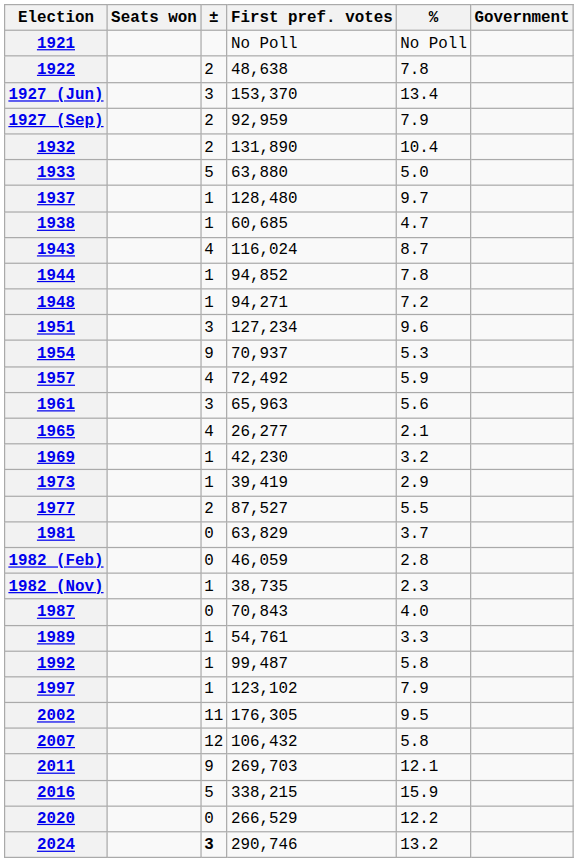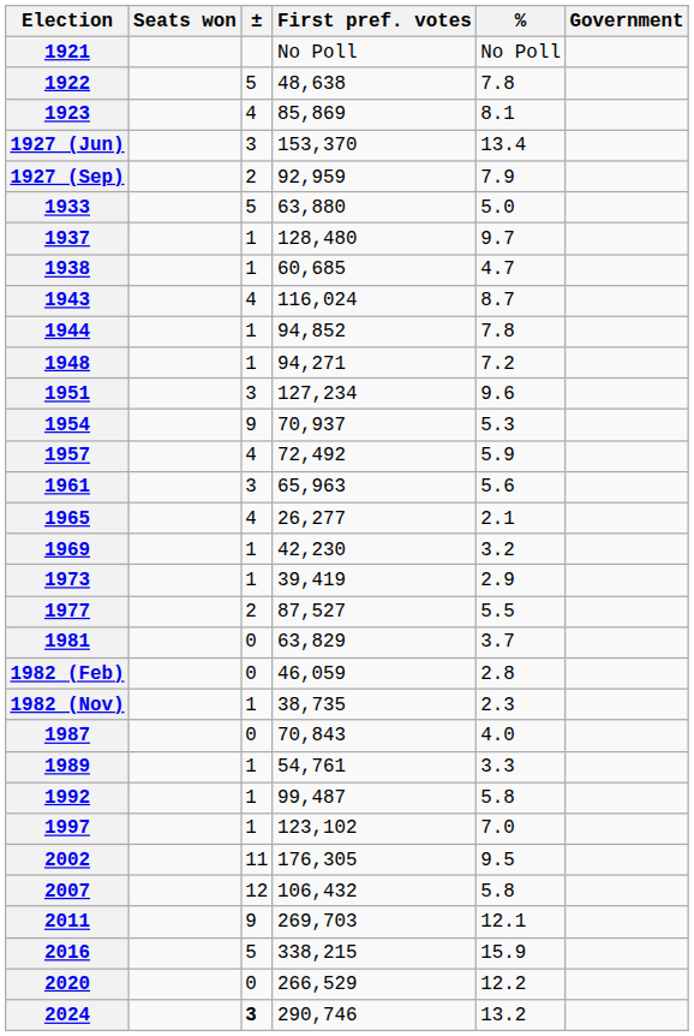 <table class="wikitable sortable">
 <tr>
 <th>Election</th>
 <th>Seats won</th>
 <th>±</th>
 <th>First pref. votes</th>
 <th>%</th>
 <th>Government</th>
 </tr>
 <tr>
 <th><a href='#'>1921</a></th>
 <td></td>
 <td></td>
 <td>No Poll</td>
 <td>No Poll</td>
 <td></td>
 </tr>
 <tr>
 <th><a href='#'>1922</a></th>
 <td></td>
-<td> 2</td>
+<td> 5</td>
 <td>48,638</td>
 <td>7.8</td>
+<td></td>
+</tr>
+<tr>
+<th><a href='#'>1923</a></th>
+<td></td>
+<td> 4</td>
+<td>85,869</td>
+<td>8.1</td>
 <td></td>
 </tr>
 <tr>
 <th><a href='#'>1927 (Jun)</a></th>
 <td></td>
 <td> 3</td>
 <td>153,370</td>
 <td>13.4</td>
 <td></td>
 </tr>
 <tr>
 <th><a href='#'>1927 (Sep)</a></th>
 <td></td>
 <td> 2</td>
 <td>92,959</td>
 <td>7.9</td>
-<td></td>
-</tr>
-<tr>
-<th><a href='#'>1932</a></th>
-<td></td>
-<td> 2</td>
-<td>131,890</td>
-<td>10.4</td>
 <td></td>
 </tr>
 <tr>
 <th><a href='#'>1933</a></th>
 <td></td>
 <td> 5</td>
 <td>63,880</td>
 <td>5.0</td>
 <td></td>
 </tr>
 <tr>
 <th><a href='#'>1937</a></th>
 <td></td>
 <td> 1</td>
 <td>128,480</td>
 <td>9.7</td>
 <td></td>
 </tr>
 <tr>
 <th><a href='#'>1938</a></th>
 <td></td>
 <td> 1</td>
 <td>60,685</td>
 <td>4.7</td>
 <td></td>
 </tr>
 <tr>
 <th><a href='#'>1943</a></th>
 <td></td>
 <td> 4</td>
 <td>116,024</td>
 <td>8.7</td>
 <td></td>
 </tr>
 <tr>
 <th><a href='#'>1944</a></th>
 <td></td>
 <td> 1</td>
 <td>94,852</td>
 <td>7.8</td>
 <td></td>
 </tr>
 <tr>
 <th><a href='#'>1948</a></th>
 <td></td>
 <td> 1</td>
 <td>94,271</td>
 <td>7.2</td>
 <td></td>
 </tr>
 <tr>
 <th><a href='#'>1951</a></th>
 <td></td>
 <td> 3</td>
 <td>127,234</td>
 <td>9.6</td>
 <td></td>
 </tr>
 <tr>
 <th><a href='#'>1954</a></th>
 <td></td>
 <td> 9</td>
 <td>70,937</td>
 <td>5.3</td>
 <td></td>
 </tr>
 <tr>
 <th><a href='#'>1957</a></th>
 <td></td>
 <td> 4</td>
 <td>72,492</td>
 <td>5.9</td>
 <td></td>
 </tr>
 <tr>
 <th><a href='#'>1961</a></th>
 <td></td>
 <td> 3</td>
 <td>65,963</td>
 <td>5.6</td>
 <td></td>
 </tr>
 <tr>
 <th><a href='#'>1965</a></th>
 <td></td>
 <td> 4</td>
 <td>26,277</td>
 <td>2.1</td>
 <td></td>
 </tr>
 <tr>
 <th><a href='#'>1969</a></th>
 <td></td>
 <td> 1</td>
 <td>42,230</td>
 <td>3.2</td>
 <td></td>
 </tr>
 <tr>
 <th><a href='#'>1973</a></th>
 <td></td>
 <td> 1</td>
 <td>39,419</td>
 <td>2.9</td>
 <td></td>
 </tr>
 <tr>
 <th><a href='#'>1977</a></th>
 <td></td>
 <td> 2</td>
 <td>87,527</td>
 <td>5.5</td>
 <td></td>
 </tr>
 <tr>
 <th><a href='#'>1981</a></th>
 <td></td>
 <td> 0</td>
 <td>63,829</td>
 <td>3.7</td>
 <td></td>
 </tr>
 <tr>
 <th><a href='#'>1982 (Feb)</a></th>
 <td></td>
 <td> 0</td>
 <td>46,059</td>
 <td>2.8</td>
 <td></td>
 </tr>
 <tr>
 <th><a href='#'>1982 (Nov)</a></th>
 <td></td>
 <td> 1</td>
 <td>38,735</td>
 <td>2.3</td>
 <td></td>
 </tr>
 <tr>
 <th><a href='#'>1987</a></th>
 <td></td>
 <td> 0</td>
 <td>70,843</td>
 <td>4.0</td>
 <td></td>
 </tr>
 <tr>
 <th><a href='#'>1989</a></th>
 <td></td>
 <td> 1</td>
 <td>54,761</td>
 <td>3.3</td>
 <td></td>
 </tr>
 <tr>
 <th><a href='#'>1992</a></th>
 <td></td>
 <td> 1</td>
 <td>99,487</td>
 <td>5.8</td>
 <td></td>
 </tr>
 <tr>
 <th><a href='#'>1997</a></th>
 <td></td>
 <td> 1</td>
 <td>123,102</td>
-<td>7.9</td>
+<td>7.0</td>
 <td></td>
 </tr>
 <tr>
 <th><a href='#'>2002</a></th>
 <td></td>
 <td> 11</td>
 <td>176,305</td>
 <td>9.5</td>
 <td></td>
 </tr>
 <tr>
 <th><a href='#'>2007</a></th>
 <td></td>
 <td> 12</td>
 <td>106,432</td>
 <td>5.8</td>
 <td></td>
 </tr>
 <tr>
 <th><a href='#'>2011</a></th>
 <td></td>
 <td> 9</td>
 <td>269,703</td>
 <td>12.1</td>
 <td></td>
 </tr>
 <tr>
 <th><a href='#'>2016</a></th>
 <td></td>
 <td> 5</td>
 <td>338,215</td>
 <td>15.9</td>
 <td></td>
 </tr>
 <tr>
 <th><a href='#'>2020</a></th>
 <td></td>
 <td> 0</td>
 <td>266,529</td>
 <td>12.2</td>
 <td></td>
 </tr>
 <tr>
 <th><a href='#'>2024</a></th>
 <td></td>
 <td><strong> 3</strong></td>
 <td>290,746</td>
 <td>13.2</td>
 <td></td>
 </tr>
 </table>
